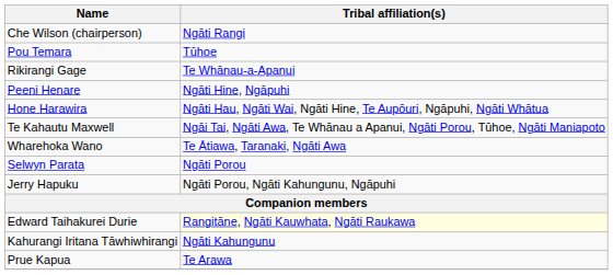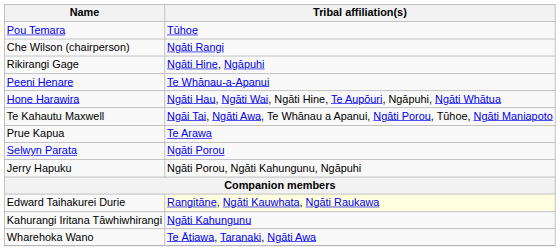 <table class="wikitable">
 <tr>
 <th>Name</th>
 <th>Tribal affiliation(s)</th>
 </tr>
 <tr>
+<td><a href='#'>Pou Temara</a></td>
+<td><a href='#'>Tūhoe</a></td>
+</tr>
+<tr>
 <td>Che Wilson (chairperson)</td>
 <td><a href='#'>Ngāti Rangi</a></td>
 </tr>
 <tr>
-<td><a href='#'>Pou Temara</a></td>
-<td><a href='#'>Tūhoe</a></td>
-</tr>
-<tr>
 <td>Rikirangi Gage</td>
-<td><a href='#'>Te Whānau-a-Apanui</a></td>
+<td><a href='#'>Ngāti Hine</a>, <a href='#'>Ngāpuhi</a></td>
 </tr>
 <tr>
 <td><a href='#'>Peeni Henare</a></td>
-<td><a href='#'>Ngāti Hine</a>, <a href='#'>Ngāpuhi</a></td>
+<td><a href='#'>Te Whānau-a-Apanui</a></td>
 </tr>
 <tr>
 <td><a href='#'>Hone Harawira</a></td>
 <td><a href='#'>Ngāti Hau</a>, <a href='#'>Ngāti Wai</a>, Ngāti Hine, <a href='#'>Te Aupōuri</a>, Ngāpuhi, <a href='#'>Ngāti Whātua</a></td>
 </tr>
 <tr>
 <td>Te Kahautu Maxwell</td>
 <td><a href='#'>Ngāi Tai</a>, <a href='#'>Ngāti Awa</a>, Te Whānau a Apanui, <a href='#'>Ngāti Porou</a>, Tūhoe, <a href='#'>Ngāti Maniapoto</a></td>
 </tr>
 <tr>
-<td>Wharehoka Wano</td>
-<td><a href='#'>Te Ātiawa</a>, <a href='#'>Taranaki</a>, <a href='#'>Ngāti Awa</a></td>
+<td>Prue Kapua</td>
+<td><a href='#'>Te Arawa</a></td>
 </tr>
 <tr>
 <td><a href='#'>Selwyn Parata</a></td>
 <td><a href='#'>Ngāti Porou</a></td>
 </tr>
 <tr>
 <td>Jerry Hapuku</td>
 <td>Ngāti Porou, Ngāti Kahungunu, Ngāpuhi</td>
 </tr>
 <tr>
 <th colspan="2">Companion members</th>
 </tr>
 <tr>
 <td>Edward Taihakurei Durie</td>
 <td style="background: lightyellow;"><a href='#'>Rangitāne</a>, <a href='#'>Ngāti Kauwhata</a>, <a href='#'>Ngāti Raukawa</a></td>
 </tr>
 <tr>
 <td>Kahurangi Iritana Tāwhiwhirangi</td>
 <td><a href='#'>Ngāti Kahungunu</a></td>
 </tr>
 <tr>
-<td>Prue Kapua</td>
-<td><a href='#'>Te Arawa</a></td>
+<td>Wharehoka Wano</td>
+<td><a href='#'>Te Ātiawa</a>, <a href='#'>Taranaki</a>, <a href='#'>Ngāti Awa</a></td>
 </tr>
 <tr>
 </tr>
 </table>
